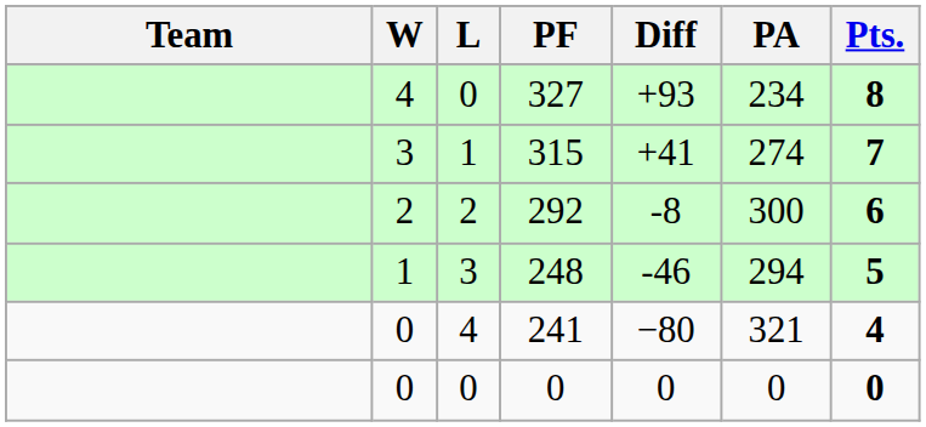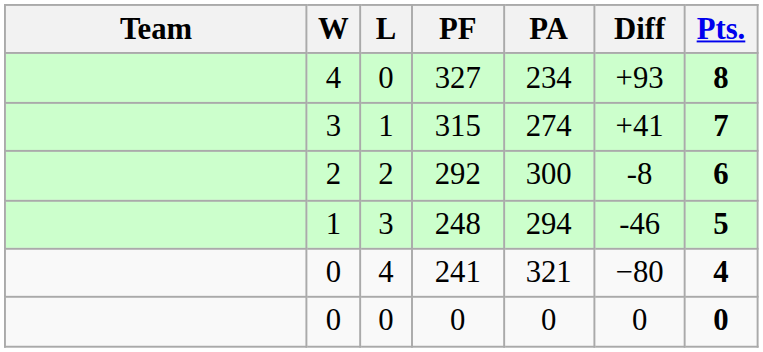 <table class=wikitable>
 <tr align=center>
 <th width=150px>Team</th>
 <th width=20px>W</th>
 <th width=20px>L</th>
 <th width=40px>PF</th>
+<th width=40px>PA</th>
 <th width=40px>Diff</th>
-<th width=40px>PA</th>
 <th width=30px><a href='#'>Pts.</a></th>
 </tr>
 <tr align=center bgcolor="#ccffcc">
 <td align=left></td>
 <td>4</td>
 <td>0</td>
 <td>327</td>
+<td>234</td>
 <td>+93</td>
-<td>234</td>
 <td><strong>8</strong></td>
 </tr>
 <tr align=center bgcolor="#ccffcc">
 <td align=left></td>
 <td>3</td>
 <td>1</td>
 <td>315</td>
+<td>274</td>
 <td>+41</td>
-<td>274</td>
 <td><strong>7</strong></td>
 </tr>
 <tr align=center bgcolor="#ccffcc">
 <td align=left></td>
 <td>2</td>
 <td>2</td>
 <td>292</td>
+<td>300</td>
 <td>-8</td>
-<td>300</td>
 <td><strong>6</strong></td>
 </tr>
 <tr align=center bgcolor="#ccffcc">
 <td align=left></td>
 <td>1</td>
 <td>3</td>
 <td>248</td>
+<td>294</td>
 <td>-46</td>
-<td>294</td>
 <td><strong>5</strong></td>
 </tr>
 <tr align=center>
 <td align=left></td>
 <td>0</td>
 <td>4</td>
 <td>241</td>
+<td>321</td>
 <td>−80</td>
-<td>321</td>
 <td><strong>4</strong></td>
 </tr>
 <tr align=center>
 <td align=left></td>
 <td>0</td>
 <td>0</td>
 <td>0</td>
 <td>0</td>
 <td>0</td>
 <td><strong>0</strong></td>
 </tr>
 </table>
